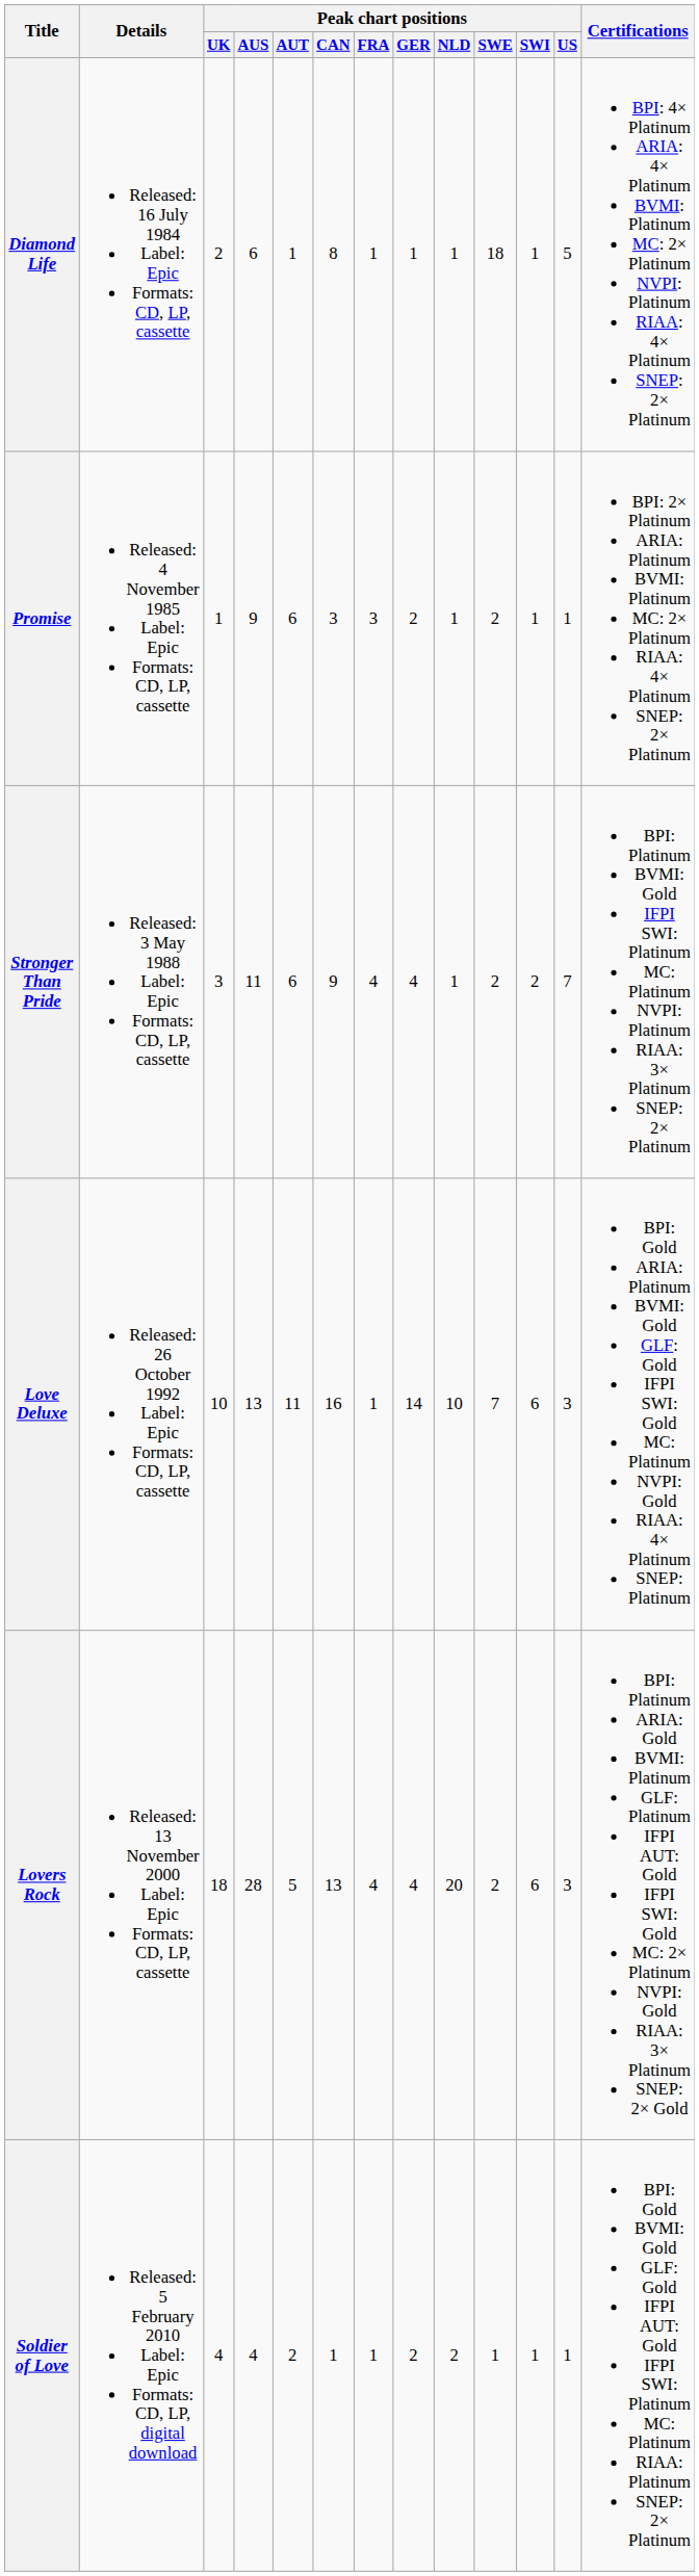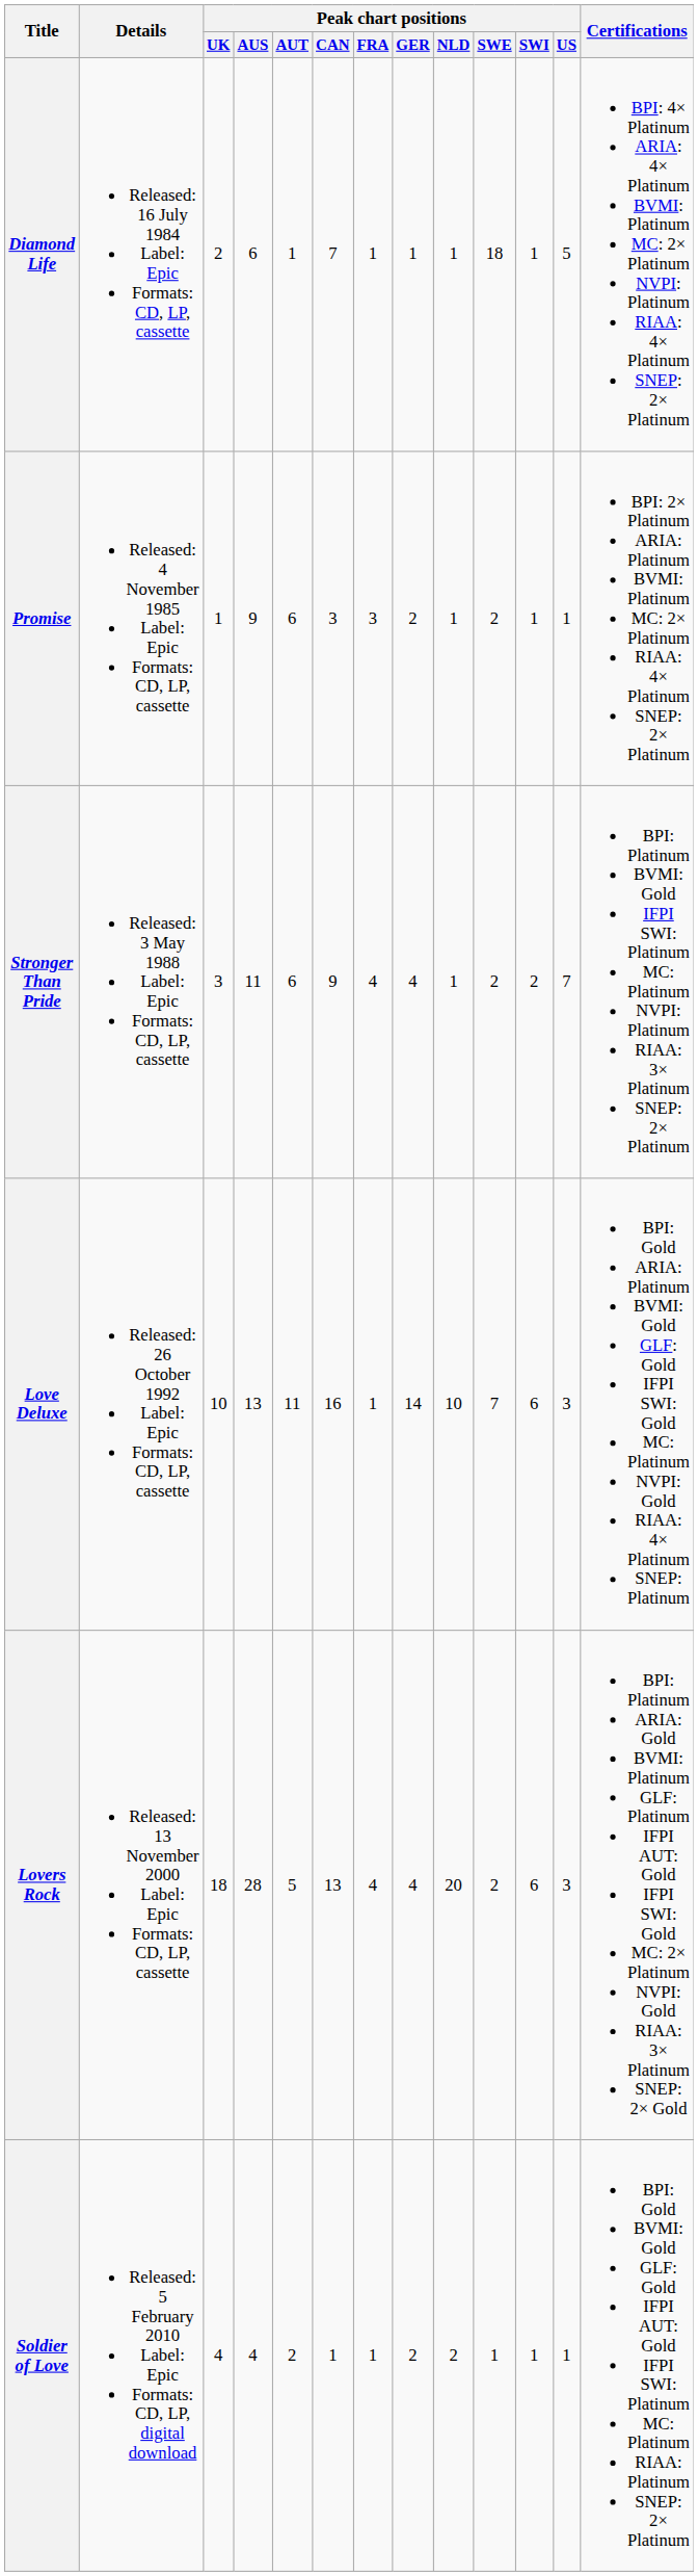 <table class="wikitable plainrowheaders" style="text-align:center">
 <tr>
 <th scope="col" rowspan="2" style="width:11em;">Title</th>
 <th scope="col" rowspan="2" style="width:16em;">Details</th>
 <th scope="col" colspan="10">Peak chart positions</th>
 <th scope="col" rowspan="2" style="width:12em;"><a href='#'>Certifications</a></th>
 </tr>
 <tr>
 <th scope="col" style="width:2.5em;font-size:90%;"><a href='#'>UK</a><br></th>
 <th scope="col" style="width:2.5em;font-size:90%;"><a href='#'>AUS</a><br></th>
 <th scope="col" style="width:2.5em;font-size:90%;"><a href='#'>AUT</a><br></th>
 <th scope="col" style="width:2.5em;font-size:90%;"><a href='#'>CAN</a><br></th>
 <th scope="col" style="width:2.5em;font-size:90%;"><a href='#'>FRA</a><br></th>
 <th scope="col" style="width:2.5em;font-size:90%;"><a href='#'>GER</a><br></th>
 <th scope="col" style="width:2.5em;font-size:90%;"><a href='#'>NLD</a><br></th>
 <th scope="col" style="width:2.5em;font-size:90%;"><a href='#'>SWE</a><br></th>
 <th scope="col" style="width:2.5em;font-size:90%;"><a href='#'>SWI</a><br></th>
 <th scope="col" style="width:2.5em;font-size:90%;"><a href='#'>US</a><br></th>
 </tr>
 <tr>
 <th scope="row"><em><a href='#'>Diamond Life</a></em></th>
 <td><br><ul><li>Released: 16 July 1984</li><li>Label: <a href='#'>Epic</a></li><li>Formats: <a href='#'>CD</a>, <a href='#'>LP</a>, <a href='#'>cassette</a></li></ul></td>
 <td>2</td>
 <td>6</td>
 <td>1</td>
-<td>8</td>
+<td>7</td>
 <td>1</td>
 <td>1</td>
 <td>1</td>
 <td>18</td>
 <td>1</td>
 <td>5</td>
 <td><br><ul><li><a href='#'>BPI</a>: 4× Platinum</li><li><a href='#'>ARIA</a>: 4× Platinum</li><li><a href='#'>BVMI</a>: Platinum</li><li><a href='#'>MC</a>: 2× Platinum</li><li><a href='#'>NVPI</a>: Platinum</li><li><a href='#'>RIAA</a>: 4× Platinum</li><li><a href='#'>SNEP</a>: 2× Platinum</li></ul></td>
 </tr>
 <tr>
 <th scope="row"><em><a href='#'>Promise</a></em></th>
 <td><br><ul><li>Released: 4 November 1985</li><li>Label: Epic</li><li>Formats: CD, LP, cassette</li></ul></td>
 <td>1</td>
 <td>9</td>
 <td>6</td>
 <td>3</td>
 <td>3</td>
 <td>2</td>
 <td>1</td>
 <td>2</td>
 <td>1</td>
 <td>1</td>
 <td><br><ul><li>BPI: 2× Platinum</li><li>ARIA: Platinum</li><li>BVMI: Platinum</li><li>MC: 2× Platinum</li><li>RIAA: 4× Platinum</li><li>SNEP: 2× Platinum</li></ul></td>
 </tr>
 <tr>
 <th scope="row"><em><a href='#'>Stronger Than Pride</a></em></th>
 <td><br><ul><li>Released: 3 May 1988</li><li>Label: Epic</li><li>Formats: CD, LP, cassette</li></ul></td>
 <td>3</td>
 <td>11</td>
 <td>6</td>
 <td>9</td>
 <td>4</td>
 <td>4</td>
 <td>1</td>
 <td>2</td>
 <td>2</td>
 <td>7</td>
 <td><br><ul><li>BPI: Platinum</li><li>BVMI: Gold</li><li><a href='#'>IFPI</a> SWI: Platinum</li><li>MC: Platinum</li><li>NVPI: Platinum</li><li>RIAA: 3× Platinum</li><li>SNEP: 2× Platinum</li></ul></td>
 </tr>
 <tr>
 <th scope="row"><em><a href='#'>Love Deluxe</a></em></th>
 <td><br><ul><li>Released: 26 October 1992</li><li>Label: Epic</li><li>Formats: CD, LP, cassette</li></ul></td>
 <td>10</td>
 <td>13</td>
 <td>11</td>
 <td>16</td>
 <td>1</td>
 <td>14</td>
 <td>10</td>
 <td>7</td>
 <td>6</td>
 <td>3</td>
 <td><br><ul><li>BPI: Gold</li><li>ARIA: Platinum</li><li>BVMI: Gold</li><li><a href='#'>GLF</a>: Gold</li><li>IFPI SWI: Gold</li><li>MC: Platinum</li><li>NVPI: Gold</li><li>RIAA: 4× Platinum</li><li>SNEP: Platinum</li></ul></td>
 </tr>
 <tr>
 <th scope="row"><em><a href='#'>Lovers Rock</a></em></th>
 <td><br><ul><li>Released: 13 November 2000</li><li>Label: Epic</li><li>Formats: CD, LP, cassette</li></ul></td>
 <td>18</td>
 <td>28</td>
 <td>5</td>
 <td>13</td>
 <td>4</td>
 <td>4</td>
 <td>20</td>
 <td>2</td>
 <td>6</td>
 <td>3</td>
 <td><br><ul><li>BPI: Platinum</li><li>ARIA: Gold</li><li>BVMI: Platinum</li><li>GLF: Platinum</li><li>IFPI AUT: Gold</li><li>IFPI SWI: Gold</li><li>MC: 2× Platinum</li><li>NVPI: Gold</li><li>RIAA: 3× Platinum</li><li>SNEP: 2× Gold</li></ul></td>
 </tr>
 <tr>
 <th scope="row"><em><a href='#'>Soldier of Love</a></em></th>
 <td><br><ul><li>Released: 5 February 2010</li><li>Label: Epic</li><li>Formats: CD, LP, <a href='#'>digital download</a></li></ul></td>
 <td>4</td>
 <td>4</td>
 <td>2</td>
 <td>1</td>
 <td>1</td>
 <td>2</td>
 <td>2</td>
 <td>1</td>
 <td>1</td>
 <td>1</td>
 <td><br><ul><li>BPI: Gold</li><li>BVMI: Gold</li><li>GLF: Gold</li><li>IFPI AUT: Gold</li><li>IFPI SWI: Platinum</li><li>MC: Platinum</li><li>RIAA: Platinum</li><li>SNEP: 2× Platinum</li></ul></td>
 </tr>
 </table>
